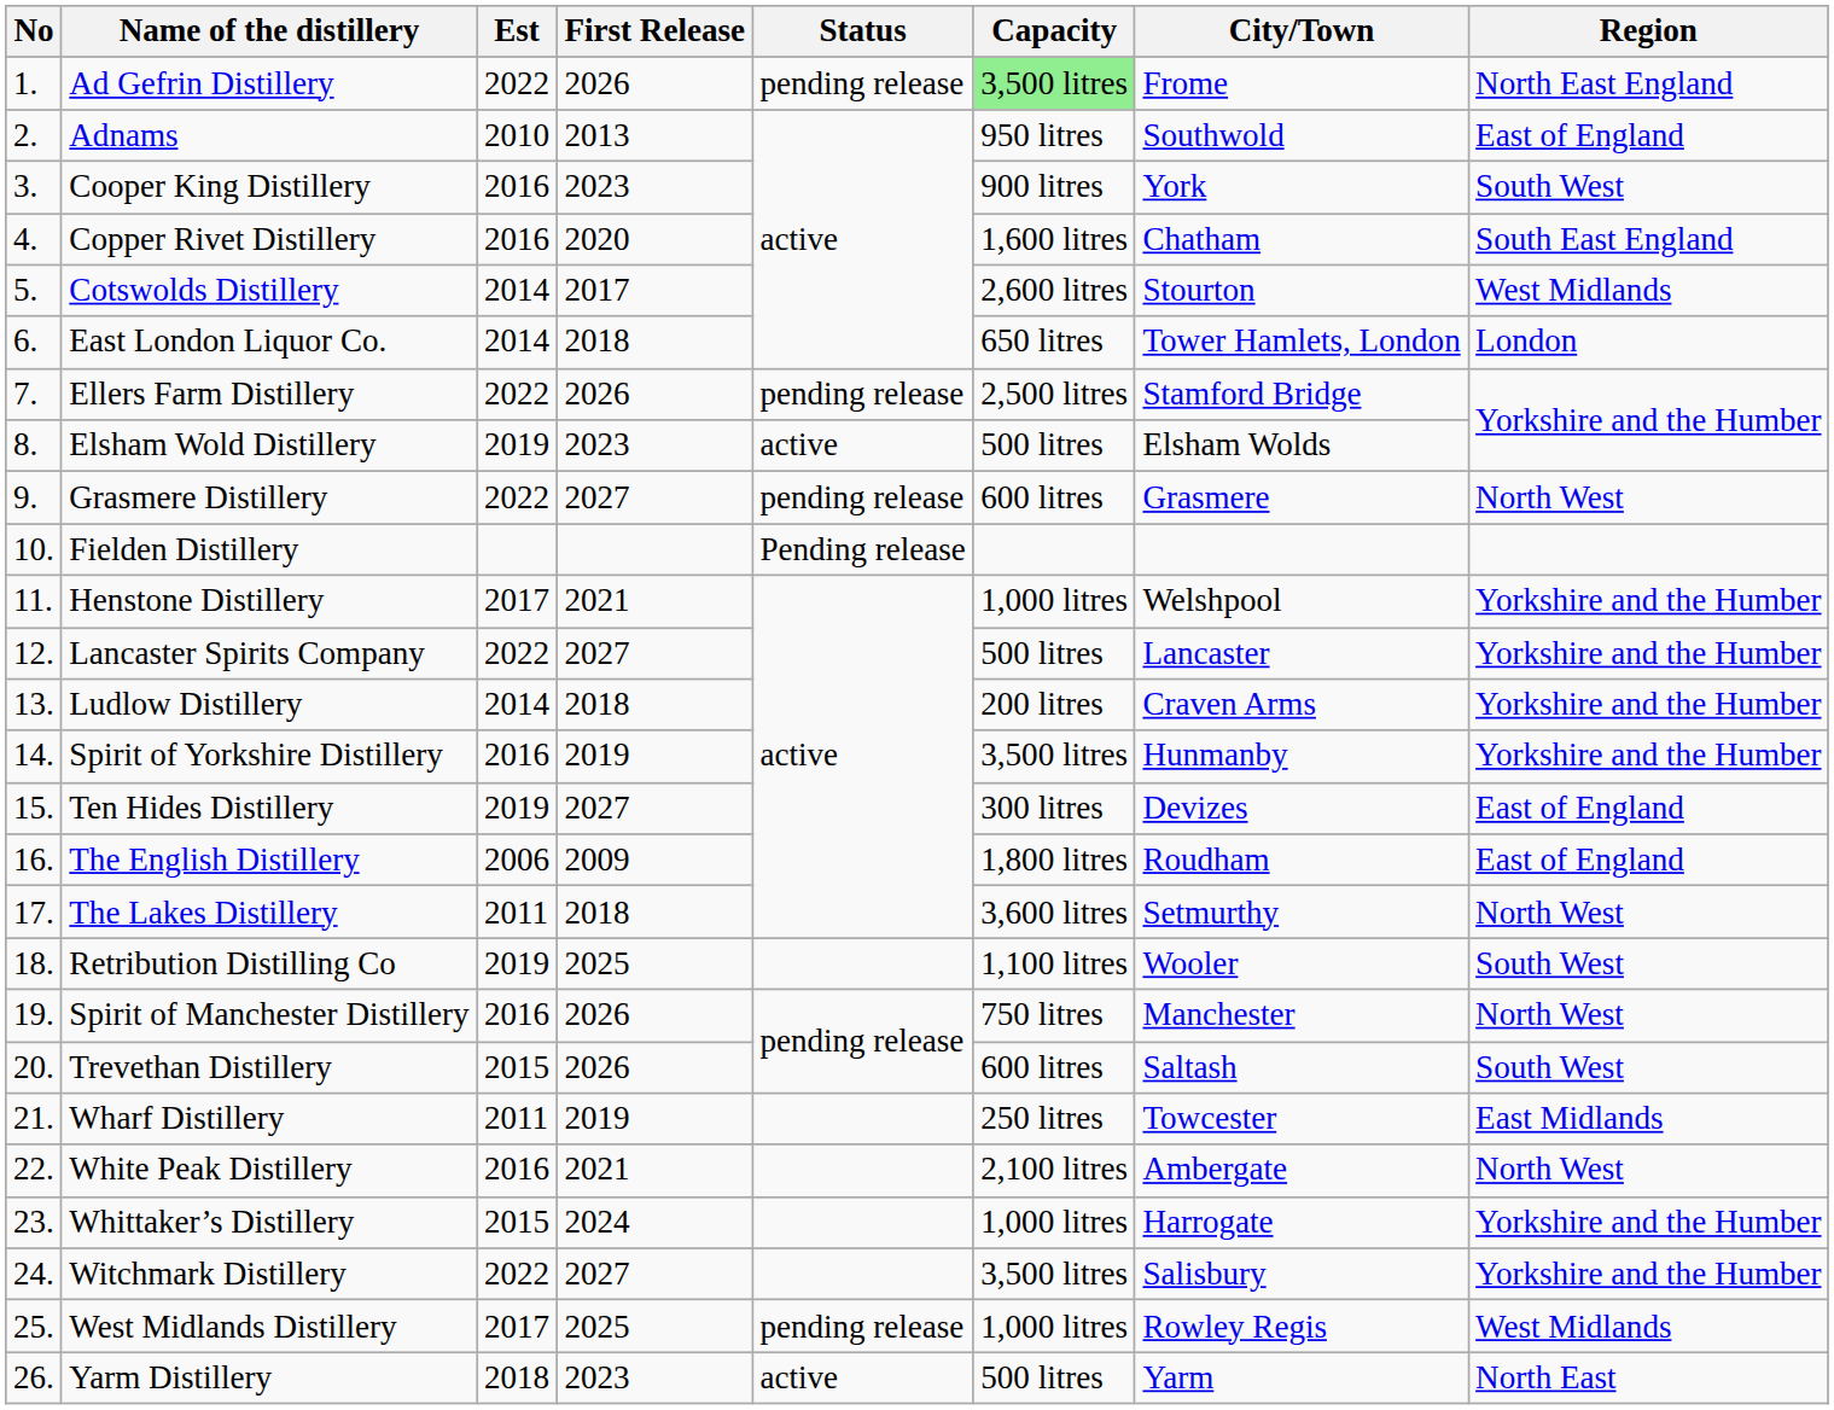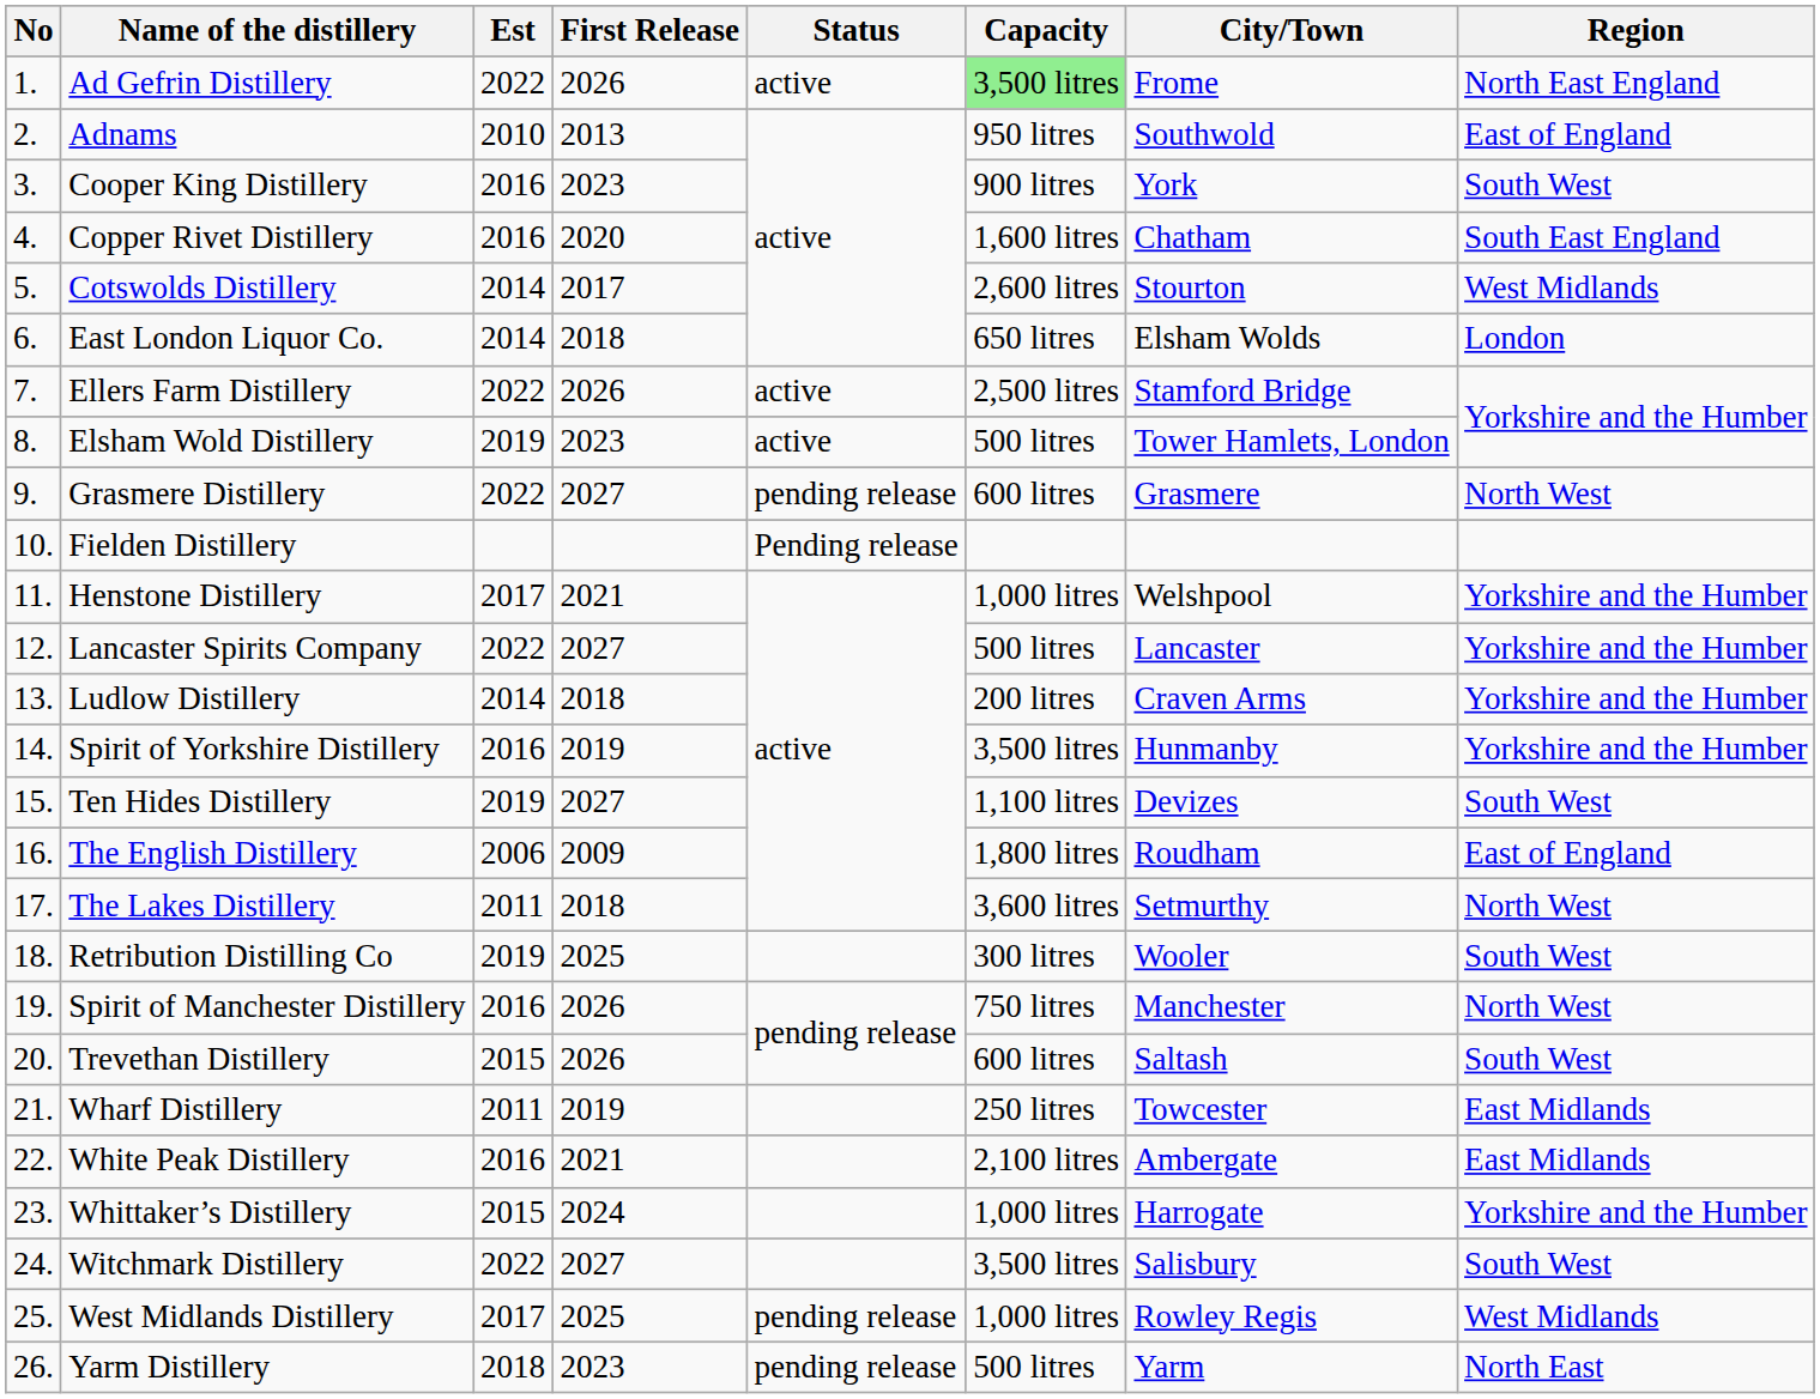 <table class="wikitable sortable">
 <tr>
 <th>No</th>
 <th>Name of the distillery</th>
 <th>Est</th>
 <th>First Release</th>
 <th>Status</th>
 <th>Capacity</th>
 <th>City/Town</th>
 <th>Region</th>
 </tr>
 <tr>
 <td>1.</td>
 <td><a href='#'>Ad Gefrin Distillery</a></td>
 <td>2022</td>
 <td>2026</td>
-<td>pending release</td>
+<td>active</td>
 <td style="background: lightgreen;">3,500 litres</td>
 <td><a href='#'>Frome</a></td>
 <td><a href='#'>North East England</a></td>
 </tr>
 <tr>
 <td>2.</td>
 <td><a href='#'>Adnams</a></td>
 <td>2010</td>
 <td>2013</td>
 <td rowspan="5">active</td>
 <td>950 litres</td>
 <td><a href='#'>Southwold</a></td>
 <td><a href='#'>East of England</a></td>
 </tr>
 <tr>
 <td>3.</td>
 <td>Cooper King Distillery</td>
 <td>2016</td>
 <td>2023</td>
 <td>900 litres</td>
 <td><a href='#'>York</a></td>
 <td><a href='#'>South West</a></td>
 </tr>
 <tr>
 <td>4.</td>
 <td>Copper Rivet Distillery</td>
 <td>2016</td>
 <td>2020</td>
 <td>1,600 litres</td>
 <td><a href='#'>Chatham</a></td>
 <td><a href='#'>South East England</a></td>
 </tr>
 <tr>
 <td>5.</td>
 <td><a href='#'>Cotswolds Distillery</a></td>
 <td>2014</td>
 <td>2017</td>
 <td>2,600 litres</td>
 <td><a href='#'>Stourton</a></td>
 <td><a href='#'>West Midlands</a></td>
 </tr>
 <tr>
 <td>6.</td>
 <td>East London Liquor Co.</td>
 <td>2014</td>
 <td>2018</td>
 <td>650 litres</td>
-<td><a href='#'>Tower Hamlets, London</a></td>
+<td>Elsham Wolds</td>
 <td><a href='#'>London</a></td>
 </tr>
 <tr>
 <td>7.</td>
 <td>Ellers Farm Distillery</td>
 <td>2022</td>
 <td>2026</td>
-<td>pending release</td>
+<td>active</td>
 <td>2,500 litres</td>
 <td><a href='#'>Stamford Bridge</a></td>
 <td rowspan="2"><a href='#'>Yorkshire and the Humber</a></td>
 </tr>
 <tr>
 <td>8.</td>
 <td>Elsham Wold Distillery</td>
 <td>2019</td>
 <td>2023</td>
 <td>active</td>
 <td>500 litres</td>
-<td>Elsham Wolds</td>
+<td><a href='#'>Tower Hamlets, London</a></td>
 </tr>
 <tr>
 <td>9.</td>
 <td>Grasmere Distillery</td>
 <td>2022</td>
 <td>2027</td>
 <td>pending release</td>
 <td>600 litres</td>
 <td><a href='#'>Grasmere</a></td>
 <td><a href='#'>North West</a></td>
 </tr>
 <tr>
 <td>10.</td>
 <td>Fielden Distillery</td>
 <td></td>
 <td></td>
 <td>Pending release</td>
 <td></td>
 <td></td>
 <td></td>
 </tr>
 <tr>
 <td>11.</td>
 <td>Henstone Distillery</td>
 <td>2017</td>
 <td>2021</td>
 <td rowspan="7">active</td>
 <td>1,000 litres</td>
 <td>Welshpool</td>
 <td><a href='#'>Yorkshire and the Humber</a></td>
 </tr>
 <tr>
 <td>12.</td>
 <td>Lancaster Spirits Company</td>
 <td>2022</td>
 <td>2027</td>
 <td>500 litres</td>
 <td><a href='#'>Lancaster</a></td>
 <td><a href='#'>Yorkshire and the Humber</a></td>
 </tr>
 <tr>
 <td>13.</td>
 <td>Ludlow Distillery</td>
 <td>2014</td>
 <td>2018</td>
 <td>200 litres</td>
 <td><a href='#'>Craven Arms</a></td>
 <td><a href='#'>Yorkshire and the Humber</a></td>
 </tr>
 <tr>
 <td>14.</td>
 <td>Spirit of Yorkshire Distillery</td>
 <td>2016</td>
 <td>2019</td>
 <td>3,500 litres</td>
 <td><a href='#'>Hunmanby</a></td>
 <td><a href='#'>Yorkshire and the Humber</a></td>
 </tr>
 <tr>
 <td>15.</td>
 <td>Ten Hides Distillery</td>
 <td>2019</td>
 <td>2027</td>
-<td>300 litres</td>
+<td>1,100 litres</td>
 <td><a href='#'>Devizes</a></td>
-<td><a href='#'>East of England</a></td>
+<td><a href='#'>South West</a></td>
 </tr>
 <tr>
 <td>16.</td>
 <td><a href='#'>The English Distillery</a></td>
 <td>2006</td>
 <td>2009</td>
 <td>1,800 litres</td>
 <td><a href='#'>Roudham</a></td>
 <td><a href='#'>East of England</a></td>
 </tr>
 <tr>
 <td>17.</td>
 <td><a href='#'>The Lakes Distillery</a></td>
 <td>2011</td>
 <td>2018</td>
 <td>3,600 litres</td>
 <td><a href='#'>Setmurthy</a></td>
 <td><a href='#'>North West</a></td>
 </tr>
 <tr>
 <td>18.</td>
 <td>Retribution Distilling Co</td>
 <td>2019</td>
 <td>2025</td>
 <td></td>
-<td>1,100 litres</td>
+<td>300 litres</td>
 <td><a href='#'>Wooler</a></td>
 <td><a href='#'>South West</a></td>
 </tr>
 <tr>
 <td>19.</td>
 <td>Spirit of Manchester Distillery</td>
 <td>2016</td>
 <td>2026</td>
 <td rowspan="2">pending release</td>
 <td>750 litres</td>
 <td><a href='#'>Manchester</a></td>
 <td><a href='#'>North West</a></td>
 </tr>
 <tr>
 <td>20.</td>
 <td>Trevethan Distillery</td>
 <td>2015</td>
 <td>2026</td>
 <td>600 litres</td>
 <td><a href='#'>Saltash</a></td>
 <td><a href='#'>South West</a></td>
 </tr>
 <tr>
 <td>21.</td>
 <td>Wharf Distillery</td>
 <td>2011</td>
 <td>2019</td>
 <td></td>
 <td>250 litres</td>
 <td><a href='#'>Towcester</a></td>
 <td><a href='#'>East Midlands</a></td>
 </tr>
 <tr>
 <td>22.</td>
 <td>White Peak Distillery</td>
 <td>2016</td>
 <td>2021</td>
 <td></td>
 <td>2,100 litres</td>
 <td><a href='#'>Ambergate</a></td>
-<td><a href='#'>North West</a></td>
+<td><a href='#'>East Midlands</a></td>
 </tr>
 <tr>
 <td>23.</td>
 <td>Whittaker’s Distillery</td>
 <td>2015</td>
 <td>2024</td>
 <td></td>
 <td>1,000 litres</td>
 <td><a href='#'>Harrogate</a></td>
 <td><a href='#'>Yorkshire and the Humber</a></td>
 </tr>
 <tr>
 <td>24.</td>
 <td>Witchmark Distillery</td>
 <td>2022</td>
 <td>2027</td>
 <td></td>
 <td>3,500 litres</td>
 <td><a href='#'>Salisbury</a></td>
-<td><a href='#'>Yorkshire and the Humber</a></td>
+<td><a href='#'>South West</a></td>
 </tr>
 <tr>
 <td>25.</td>
 <td>West Midlands Distillery</td>
 <td>2017</td>
 <td>2025</td>
 <td>pending release</td>
 <td>1,000 litres</td>
 <td><a href='#'>Rowley Regis</a></td>
 <td><a href='#'>West Midlands</a></td>
 </tr>
 <tr>
 <td>26.</td>
 <td>Yarm Distillery</td>
 <td>2018</td>
 <td>2023</td>
-<td>active</td>
+<td>pending release</td>
 <td>500 litres</td>
 <td><a href='#'>Yarm</a></td>
 <td><a href='#'>North East</a></td>
 </tr>
 </table>
